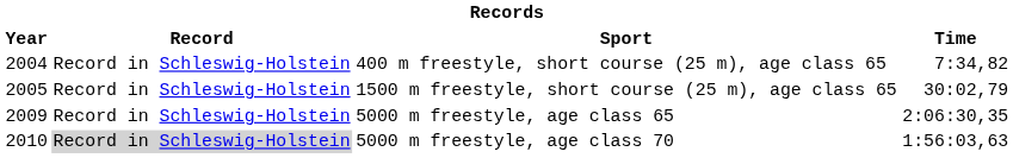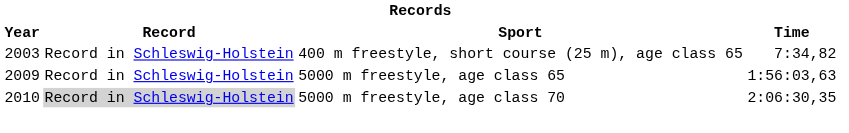 <table class="mw-datatable">
 <tr>
 <th colspan="4">Records</th>
 </tr>
 <tr>
 <th>Year</th>
 <th>Record</th>
 <th>Sport</th>
 <th>Time</th>
 </tr>
 <tr>
-<td>2004</td>
+<td>2003</td>
 <td>Record in <a href='#'>Schleswig-Holstein</a></td>
 <td>400 m freestyle, short course (25 m), age class 65</td>
 <td style="text-align:right">7:34,82</td>
 </tr>
 <tr>
-<td>2005</td>
-<td>Record in <a href='#'>Schleswig-Holstein</a></td>
-<td>1500 m freestyle, short course (25 m), age class 65</td>
-<td style="text-align:right">30:02,79</td>
-</tr>
-<tr>
 <td>2009</td>
 <td>Record in <a href='#'>Schleswig-Holstein</a></td>
 <td>5000 m freestyle, age class 65</td>
-<td style="text-align:right">2:06:30,35</td>
+<td style="text-align:right">1:56:03,63</td>
 </tr>
 <tr>
 <td>2010</td>
 <td style="background: lightgrey;">Record in <a href='#'>Schleswig-Holstein</a></td>
 <td>5000 m freestyle, age class 70</td>
-<td style="text-align:right">1:56:03,63</td>
+<td style="text-align:right">2:06:30,35</td>
 </tr>
 </table>
